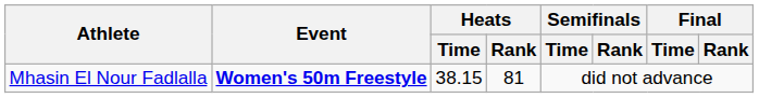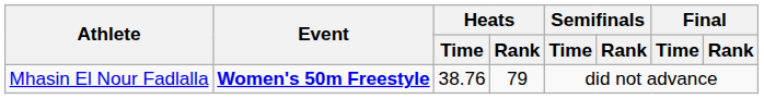 <table class=wikitable style="font-size:90%">
 <tr>
 <th rowspan="2">Athlete</th>
 <th rowspan="2">Event</th>
 <th colspan="2">Heats</th>
 <th colspan="2">Semifinals</th>
 <th colspan="2">Final</th>
 </tr>
 <tr>
 <th>Time</th>
 <th>Rank</th>
 <th>Time</th>
 <th>Rank</th>
 <th>Time</th>
 <th>Rank</th>
 </tr>
 <tr>
 <td rowspan="1"><a href='#'>Mhasin El Nour Fadlalla</a></td>
 <td><strong><a href='#'>Women's 50m Freestyle</a></strong></td>
-<td align=center>38.15</td>
-<td align=center>81</td>
+<td align=center>38.76</td>
+<td align=center>79</td>
 <td align=center colspan=4>did not advance</td>
 </tr>
 </table>
